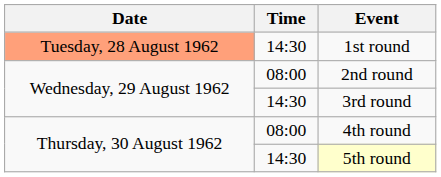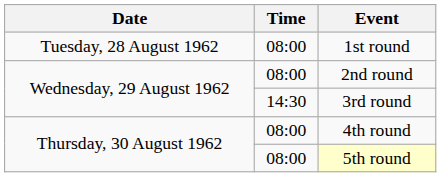 <table class = "wikitable" style="text-align:center;">
 <tr>
 <th width=220>Date</th>
 <th width=50>Time</th>
 <th width=100>Event</th>
 </tr>
 <tr>
-<td style="background: lightsalmon;">Tuesday, 28 August 1962</td>
-<td>14:30</td>
+<td>Tuesday, 28 August 1962</td>
+<td>08:00</td>
 <td>1st round</td>
 </tr>
 <tr>
 <td rowspan=2>Wednesday, 29 August 1962</td>
 <td>08:00</td>
 <td>2nd round</td>
 </tr>
 <tr>
 <td>14:30</td>
 <td>3rd round</td>
 </tr>
 <tr>
 <td rowspan=2>Thursday, 30 August 1962</td>
 <td>08:00</td>
 <td>4th round</td>
 </tr>
 <tr>
-<td>14:30</td>
+<td>08:00</td>
 <td bgcolor=ffffcc>5th round</td>
 </tr>
 </table>
